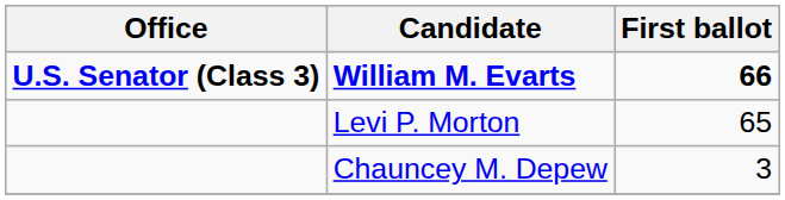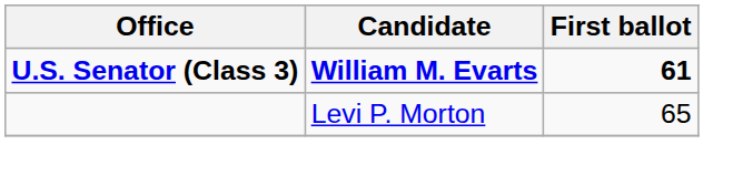 <table class=wikitable>
 <tr bgcolor=lightgrey>
 <th>Office</th>
 <th>Candidate</th>
 <th>First ballot</th>
 </tr>
 <tr>
 <td><strong><a href='#'>U.S. Senator</a> (Class 3)</strong></td>
 <td><strong><a href='#'>William M. Evarts</a></strong></td>
-<td align="right"><strong>66</strong></td>
+<td align="right"><strong>61</strong></td>
 </tr>
 <tr>
 <td></td>
 <td><a href='#'>Levi P. Morton</a></td>
 <td align="right">65</td>
 </tr>
 <tr>
-<td></td>
-<td><a href='#'>Chauncey M. Depew</a></td>
-<td align="right">3</td>
-</tr>
-<tr>
 </tr>
 </table>
